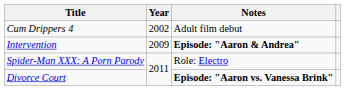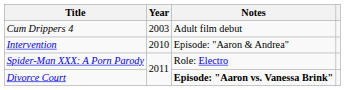 <table class="wikitable plainrowheaders sortable">
 <tr>
 <th scope="col">Title</th>
 <th scope="col">Year</th>
 <th scope="col" class="unsortable">Notes</th>
 <th scope="col" class="unsortable"></th>
 </tr>
 <tr>
 <td><em>Cum Drippers 4</em></td>
-<td>2002</td>
+<td>2003</td>
 <td>Adult film debut</td>
 <td style="text-align:center;"></td>
 </tr>
 <tr>
 <td><em><a href='#'>Intervention</a></em></td>
-<td>2009</td>
-<td><strong>Episode: "Aaron & Andrea"</strong></td>
+<td>2010</td>
+<td>Episode: "Aaron & Andrea"</td>
 <td></td>
 </tr>
 <tr>
 <td><em><a href='#'>Spider-Man XXX: A Porn Parody</a></em></td>
 <td rowspan="2">2011</td>
 <td>Role: <a href='#'>Electro</a></td>
 <td style="text-align:center;"></td>
 </tr>
 <tr>
 <td><em><a href='#'>Divorce Court</a></em></td>
 <td><strong>Episode: "Aaron vs. Vanessa Brink"</strong></td>
 <td style="text-align:center;"></td>
 </tr>
 </table>
